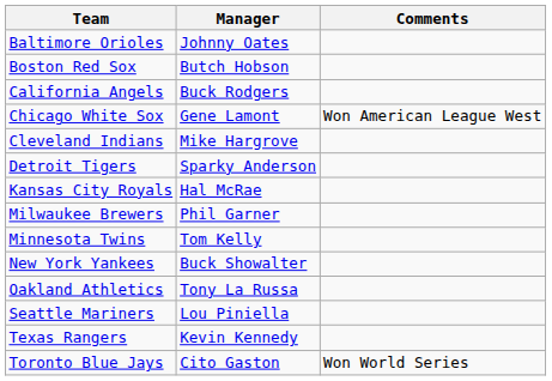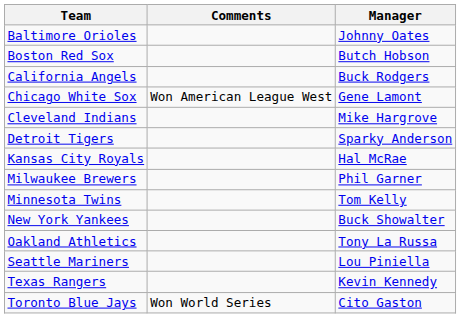 <table class="wikitable">
 <tr>
 <th>Team</th>
+<th>Comments</th>
 <th>Manager</th>
-<th>Comments</th>
 </tr>
 <tr>
 <td><a href='#'>Baltimore Orioles</a></td>
+<td></td>
 <td><a href='#'>Johnny Oates</a></td>
-<td></td>
 </tr>
 <tr>
 <td><a href='#'>Boston Red Sox</a></td>
+<td></td>
 <td><a href='#'>Butch Hobson</a></td>
-<td></td>
 </tr>
 <tr>
 <td><a href='#'>California Angels</a></td>
+<td></td>
 <td><a href='#'>Buck Rodgers</a></td>
-<td></td>
 </tr>
 <tr>
 <td><a href='#'>Chicago White Sox</a></td>
+<td>Won American League West</td>
 <td><a href='#'>Gene Lamont</a></td>
-<td>Won American League West</td>
 </tr>
 <tr>
 <td><a href='#'>Cleveland Indians</a></td>
+<td></td>
 <td><a href='#'>Mike Hargrove</a></td>
-<td></td>
 </tr>
 <tr>
 <td><a href='#'>Detroit Tigers</a></td>
+<td></td>
 <td><a href='#'>Sparky Anderson</a></td>
-<td></td>
 </tr>
 <tr>
 <td><a href='#'>Kansas City Royals</a></td>
+<td></td>
 <td><a href='#'>Hal McRae</a></td>
-<td></td>
 </tr>
 <tr>
 <td><a href='#'>Milwaukee Brewers</a></td>
+<td></td>
 <td><a href='#'>Phil Garner</a></td>
-<td></td>
 </tr>
 <tr>
 <td><a href='#'>Minnesota Twins</a></td>
+<td></td>
 <td><a href='#'>Tom Kelly</a></td>
-<td></td>
 </tr>
 <tr>
 <td><a href='#'>New York Yankees</a></td>
+<td></td>
 <td><a href='#'>Buck Showalter</a></td>
-<td></td>
 </tr>
 <tr>
 <td><a href='#'>Oakland Athletics</a></td>
+<td></td>
 <td><a href='#'>Tony La Russa</a></td>
-<td></td>
 </tr>
 <tr>
 <td><a href='#'>Seattle Mariners</a></td>
+<td></td>
 <td><a href='#'>Lou Piniella</a></td>
-<td></td>
 </tr>
 <tr>
 <td><a href='#'>Texas Rangers</a></td>
+<td></td>
 <td><a href='#'>Kevin Kennedy</a></td>
-<td></td>
 </tr>
 <tr>
 <td><a href='#'>Toronto Blue Jays</a></td>
+<td>Won World Series</td>
 <td><a href='#'>Cito Gaston</a></td>
-<td>Won World Series</td>
 </tr>
 </table>
